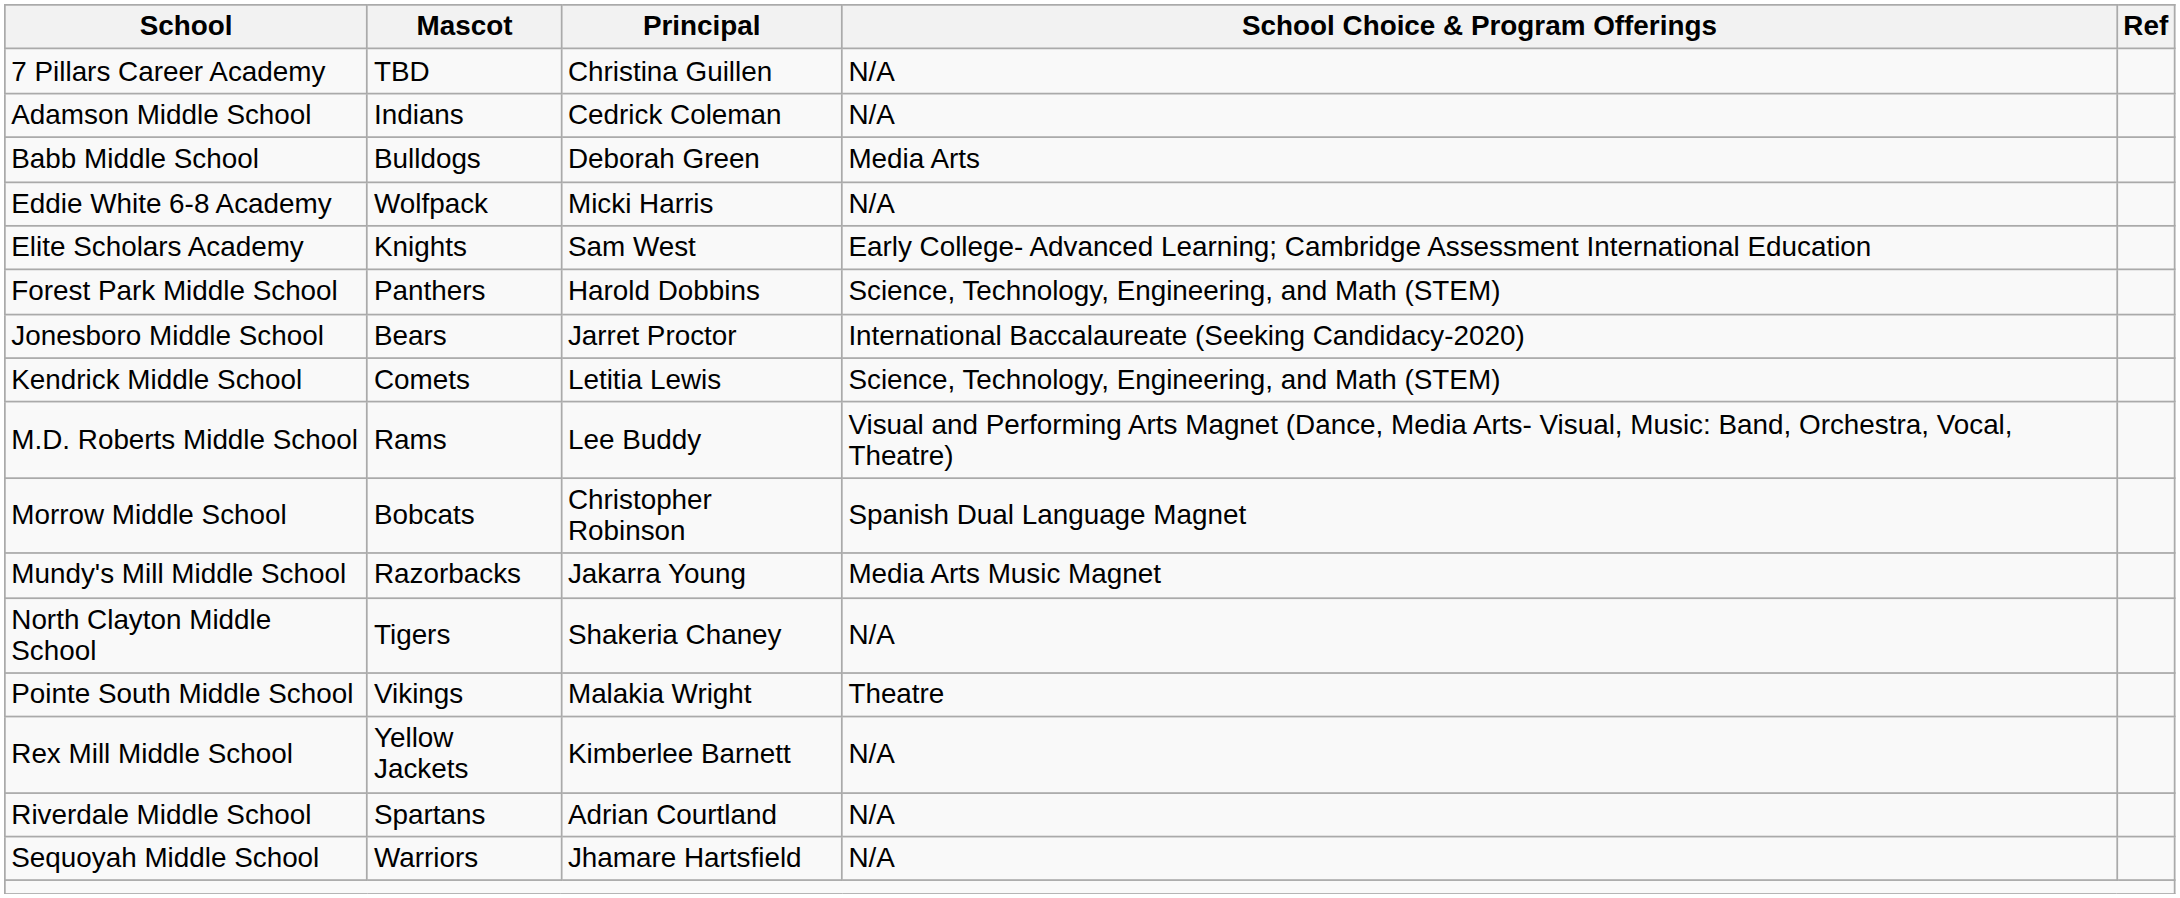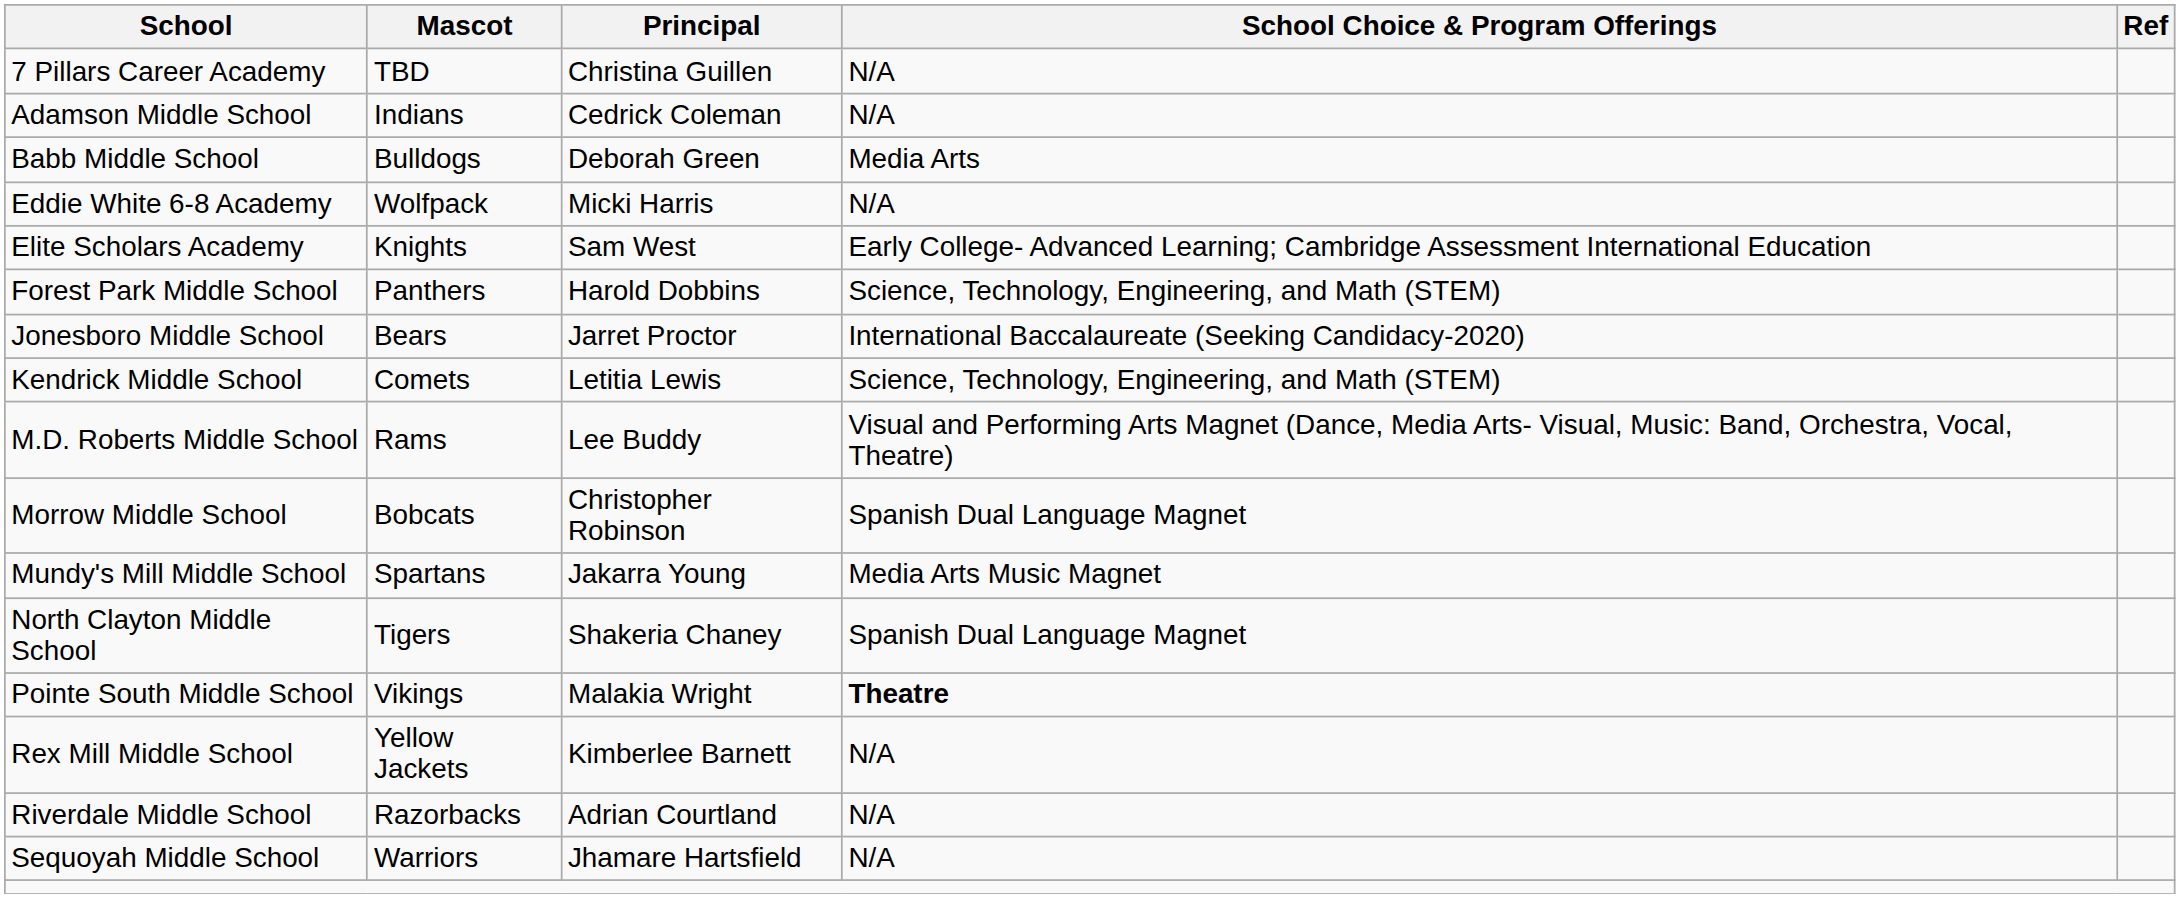 <table class = "wikitable">
 <tr>
 <th>School</th>
 <th>Mascot</th>
 <th>Principal</th>
 <th>School Choice & Program Offerings</th>
 <th>Ref</th>
 </tr>
 <tr>
 <td>7 Pillars Career Academy</td>
 <td>TBD</td>
 <td>Christina Guillen</td>
 <td>N/A</td>
 <td></td>
 </tr>
 <tr>
 <td>Adamson Middle School</td>
 <td>Indians</td>
 <td>Cedrick Coleman</td>
 <td>N/A</td>
 <td></td>
 </tr>
 <tr>
 <td>Babb Middle School</td>
 <td>Bulldogs</td>
 <td>Deborah Green</td>
 <td>Media Arts</td>
 <td></td>
 </tr>
 <tr>
 <td>Eddie White 6-8 Academy</td>
 <td>Wolfpack</td>
 <td>Micki Harris</td>
 <td>N/A</td>
 <td></td>
 </tr>
 <tr>
 <td>Elite Scholars Academy</td>
 <td>Knights</td>
 <td>Sam West</td>
 <td>Early College- Advanced Learning; Cambridge Assessment International Education</td>
 <td></td>
 </tr>
 <tr>
 <td>Forest Park Middle School</td>
 <td>Panthers</td>
 <td>Harold Dobbins</td>
 <td>Science, Technology, Engineering,  and Math (STEM)</td>
 <td></td>
 </tr>
 <tr>
 <td>Jonesboro Middle School</td>
 <td>Bears</td>
 <td>Jarret Proctor</td>
 <td>International Baccalaureate (Seeking Candidacy-2020)</td>
 <td></td>
 </tr>
 <tr>
 <td>Kendrick Middle School</td>
 <td>Comets</td>
 <td>Letitia Lewis</td>
 <td>Science, Technology, Engineering,  and Math (STEM)</td>
 <td></td>
 </tr>
 <tr>
 <td>M.D. Roberts Middle School</td>
 <td>Rams</td>
 <td>Lee Buddy</td>
 <td>Visual and Performing Arts Magnet (Dance, Media Arts- Visual, Music: Band, Orchestra, Vocal, Theatre)</td>
 <td></td>
 </tr>
 <tr>
 <td>Morrow Middle School</td>
 <td>Bobcats</td>
 <td>Christopher Robinson</td>
 <td>Spanish Dual Language Magnet</td>
 <td></td>
 </tr>
 <tr>
 <td>Mundy's Mill Middle School</td>
-<td>Razorbacks</td>
+<td>Spartans</td>
 <td>Jakarra Young</td>
 <td>Media Arts Music Magnet</td>
 <td></td>
 </tr>
 <tr>
 <td>North Clayton Middle School</td>
 <td>Tigers</td>
 <td>Shakeria Chaney</td>
-<td>N/A</td>
+<td>Spanish Dual Language Magnet</td>
 <td></td>
 </tr>
 <tr>
 <td>Pointe South Middle School</td>
 <td>Vikings</td>
 <td>Malakia Wright</td>
-<td>Theatre</td>
+<td><strong>Theatre</strong></td>
 <td></td>
 </tr>
 <tr>
 <td>Rex Mill Middle School</td>
 <td>Yellow Jackets</td>
 <td>Kimberlee Barnett</td>
 <td>N/A</td>
 <td></td>
 </tr>
 <tr>
 <td>Riverdale Middle School</td>
-<td>Spartans</td>
+<td>Razorbacks</td>
 <td>Adrian Courtland</td>
 <td>N/A</td>
 <td></td>
 </tr>
 <tr>
 <td>Sequoyah Middle School</td>
 <td>Warriors</td>
 <td>Jhamare Hartsfield</td>
 <td>N/A</td>
 <td></td>
 </tr>
 <tr>
 <td colspan="5"></td>
 </tr>
 </table>
